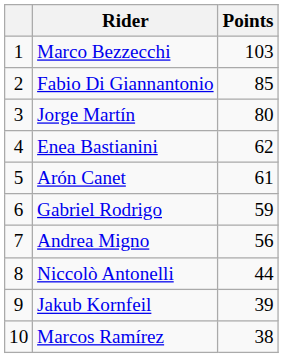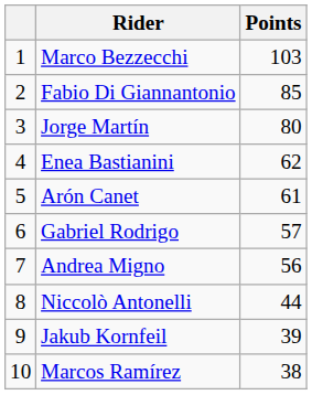 <table class="wikitable" style="font-size: 95%;">
 <tr>
 <th></th>
 <th>Rider</th>
 <th>Points</th>
 </tr>
 <tr>
 <td align=center>1</td>
 <td> <a href='#'>Marco Bezzecchi</a></td>
 <td align=right>103</td>
 </tr>
 <tr>
 <td align=center>2</td>
 <td> <a href='#'>Fabio Di Giannantonio</a></td>
 <td align=right>85</td>
 </tr>
 <tr>
 <td align=center>3</td>
 <td> <a href='#'>Jorge Martín</a></td>
 <td align=right>80</td>
 </tr>
 <tr>
 <td align=center>4</td>
 <td> <a href='#'>Enea Bastianini</a></td>
 <td align=right>62</td>
 </tr>
 <tr>
 <td align=center>5</td>
 <td> <a href='#'>Arón Canet</a></td>
 <td align=right>61</td>
 </tr>
 <tr>
 <td align=center>6</td>
 <td> <a href='#'>Gabriel Rodrigo</a></td>
-<td align=right>59</td>
+<td align=right>57</td>
 </tr>
 <tr>
 <td align=center>7</td>
 <td> <a href='#'>Andrea Migno</a></td>
 <td align=right>56</td>
 </tr>
 <tr>
 <td align=center>8</td>
 <td> <a href='#'>Niccolò Antonelli</a></td>
 <td align=right>44</td>
 </tr>
 <tr>
 <td align=center>9</td>
 <td> <a href='#'>Jakub Kornfeil</a></td>
 <td align=right>39</td>
 </tr>
 <tr>
 <td align=center>10</td>
 <td> <a href='#'>Marcos Ramírez</a></td>
 <td align=right>38</td>
 </tr>
 </table>
